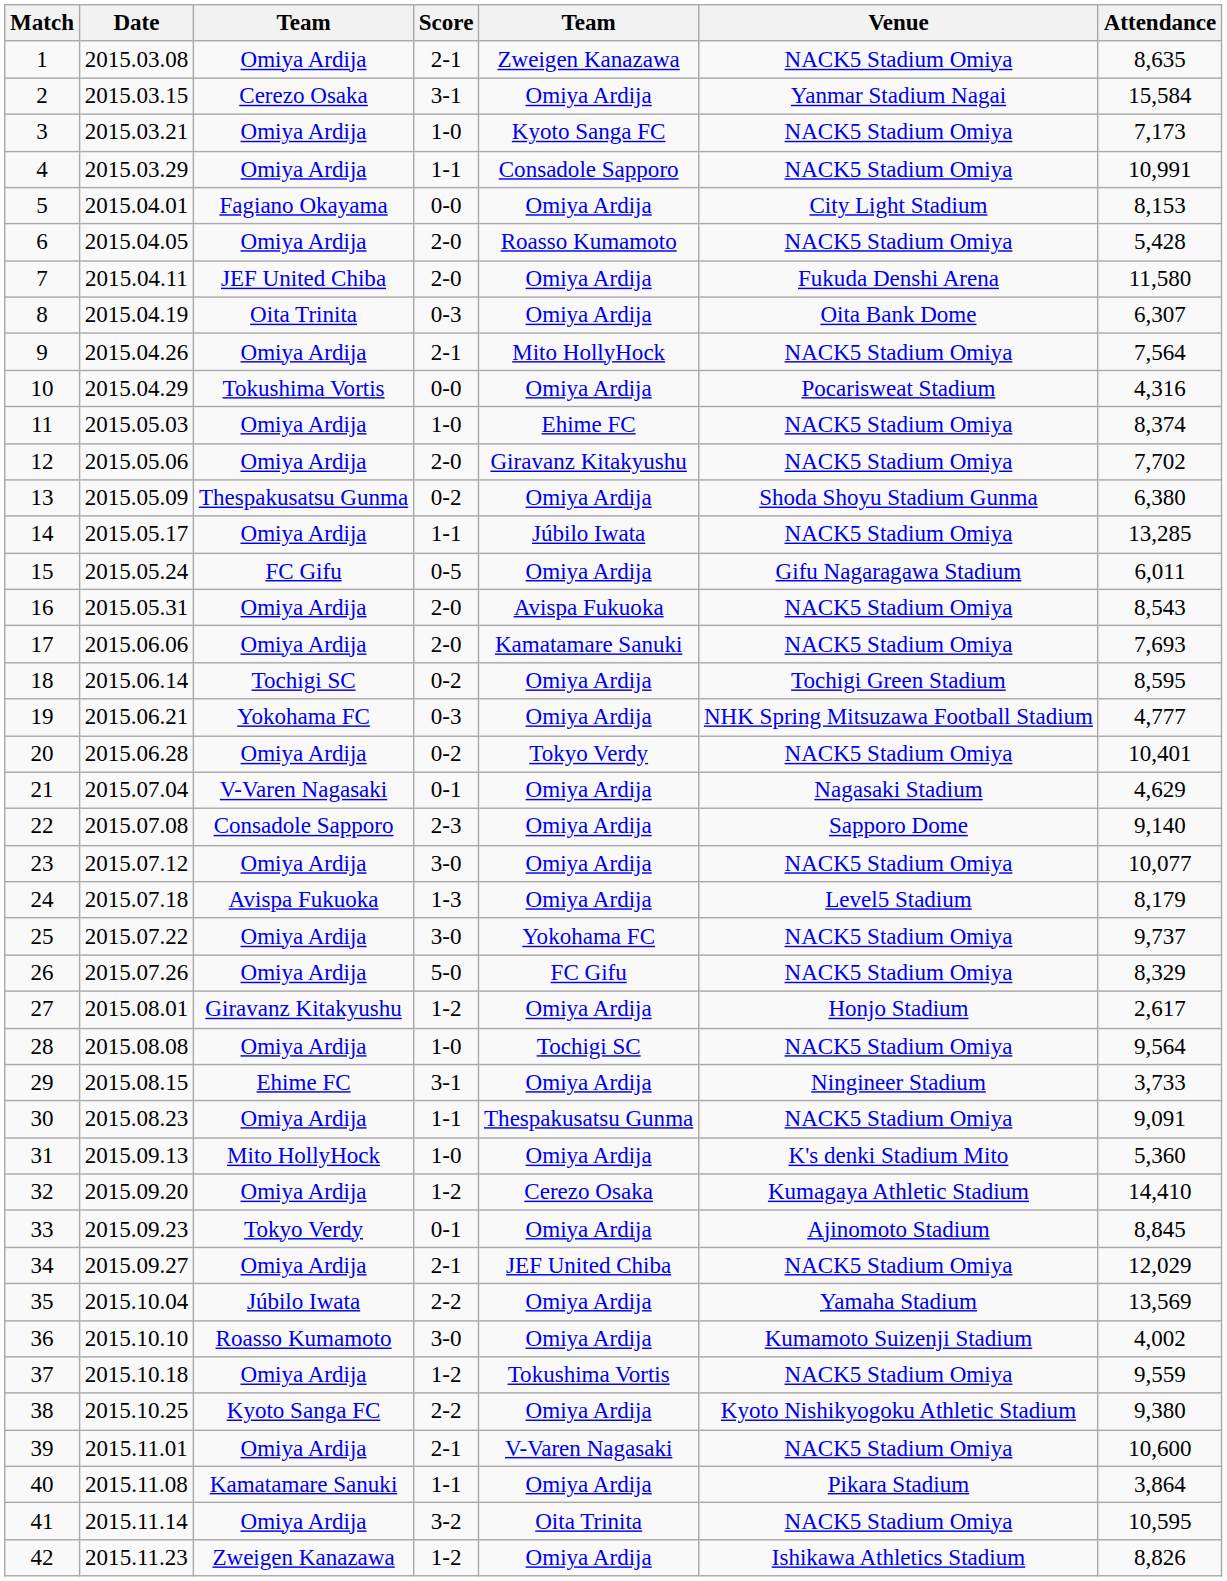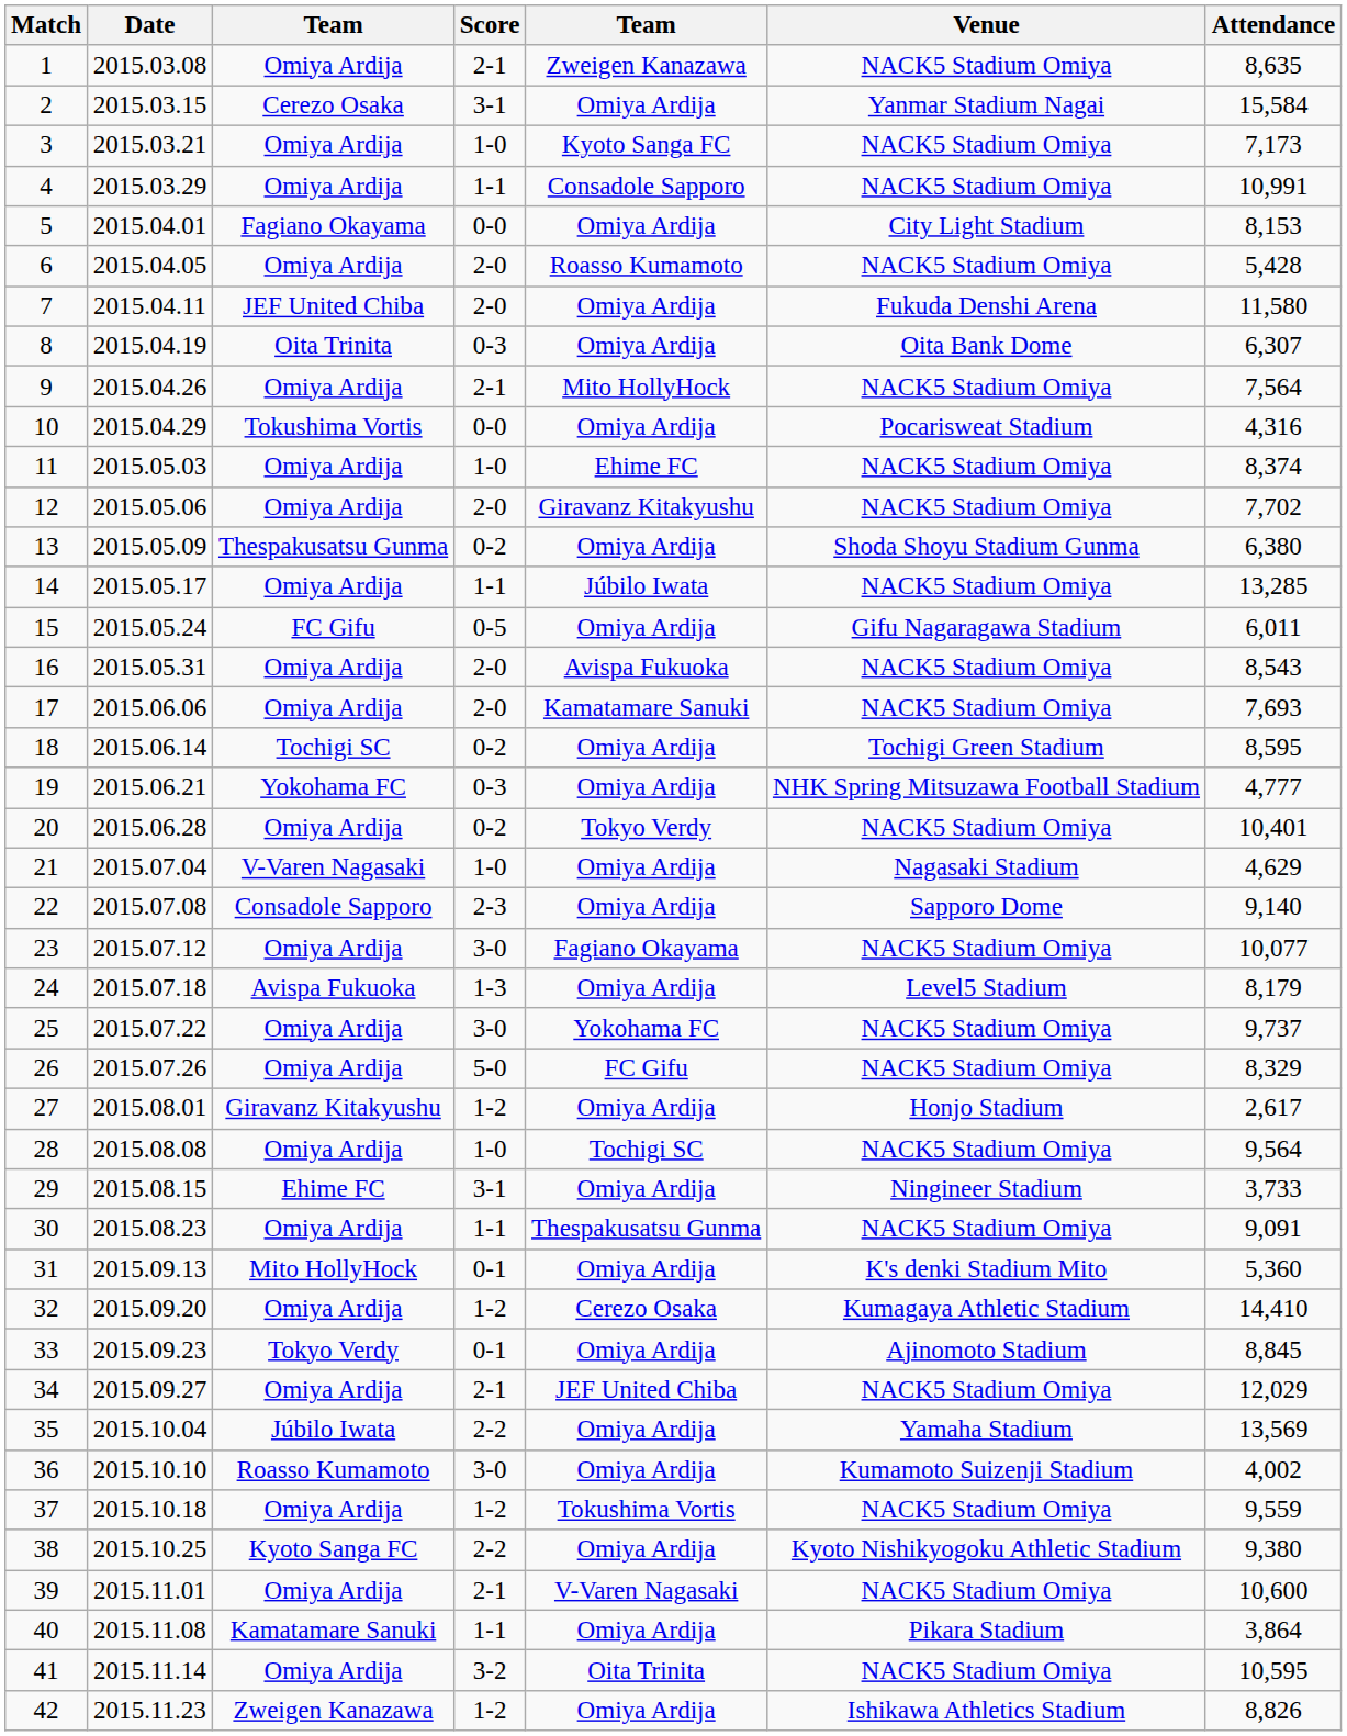 <table class="wikitable" style="text-align:center;">
 <tr>
 <th>Match</th>
 <th>Date</th>
 <th>Team</th>
 <th>Score</th>
 <th>Team</th>
 <th>Venue</th>
 <th>Attendance</th>
 </tr>
 <tr>
 <td>1</td>
 <td>2015.03.08</td>
 <td><a href='#'>Omiya Ardija</a></td>
 <td>2-1</td>
 <td><a href='#'>Zweigen Kanazawa</a></td>
 <td><a href='#'>NACK5 Stadium Omiya</a></td>
 <td>8,635</td>
 </tr>
 <tr>
 <td>2</td>
 <td>2015.03.15</td>
 <td><a href='#'>Cerezo Osaka</a></td>
 <td>3-1</td>
 <td><a href='#'>Omiya Ardija</a></td>
 <td><a href='#'>Yanmar Stadium Nagai</a></td>
 <td>15,584</td>
 </tr>
 <tr>
 <td>3</td>
 <td>2015.03.21</td>
 <td><a href='#'>Omiya Ardija</a></td>
 <td>1-0</td>
 <td><a href='#'>Kyoto Sanga FC</a></td>
 <td><a href='#'>NACK5 Stadium Omiya</a></td>
 <td>7,173</td>
 </tr>
 <tr>
 <td>4</td>
 <td>2015.03.29</td>
 <td><a href='#'>Omiya Ardija</a></td>
 <td>1-1</td>
 <td><a href='#'>Consadole Sapporo</a></td>
 <td><a href='#'>NACK5 Stadium Omiya</a></td>
 <td>10,991</td>
 </tr>
 <tr>
 <td>5</td>
 <td>2015.04.01</td>
 <td><a href='#'>Fagiano Okayama</a></td>
 <td>0-0</td>
 <td><a href='#'>Omiya Ardija</a></td>
 <td><a href='#'>City Light Stadium</a></td>
 <td>8,153</td>
 </tr>
 <tr>
 <td>6</td>
 <td>2015.04.05</td>
 <td><a href='#'>Omiya Ardija</a></td>
 <td>2-0</td>
 <td><a href='#'>Roasso Kumamoto</a></td>
 <td><a href='#'>NACK5 Stadium Omiya</a></td>
 <td>5,428</td>
 </tr>
 <tr>
 <td>7</td>
 <td>2015.04.11</td>
 <td><a href='#'>JEF United Chiba</a></td>
 <td>2-0</td>
 <td><a href='#'>Omiya Ardija</a></td>
 <td><a href='#'>Fukuda Denshi Arena</a></td>
 <td>11,580</td>
 </tr>
 <tr>
 <td>8</td>
 <td>2015.04.19</td>
 <td><a href='#'>Oita Trinita</a></td>
 <td>0-3</td>
 <td><a href='#'>Omiya Ardija</a></td>
 <td><a href='#'>Oita Bank Dome</a></td>
 <td>6,307</td>
 </tr>
 <tr>
 <td>9</td>
 <td>2015.04.26</td>
 <td><a href='#'>Omiya Ardija</a></td>
 <td>2-1</td>
 <td><a href='#'>Mito HollyHock</a></td>
 <td><a href='#'>NACK5 Stadium Omiya</a></td>
 <td>7,564</td>
 </tr>
 <tr>
 <td>10</td>
 <td>2015.04.29</td>
 <td><a href='#'>Tokushima Vortis</a></td>
 <td>0-0</td>
 <td><a href='#'>Omiya Ardija</a></td>
 <td><a href='#'>Pocarisweat Stadium</a></td>
 <td>4,316</td>
 </tr>
 <tr>
 <td>11</td>
 <td>2015.05.03</td>
 <td><a href='#'>Omiya Ardija</a></td>
 <td>1-0</td>
 <td><a href='#'>Ehime FC</a></td>
 <td><a href='#'>NACK5 Stadium Omiya</a></td>
 <td>8,374</td>
 </tr>
 <tr>
 <td>12</td>
 <td>2015.05.06</td>
 <td><a href='#'>Omiya Ardija</a></td>
 <td>2-0</td>
 <td><a href='#'>Giravanz Kitakyushu</a></td>
 <td><a href='#'>NACK5 Stadium Omiya</a></td>
 <td>7,702</td>
 </tr>
 <tr>
 <td>13</td>
 <td>2015.05.09</td>
 <td><a href='#'>Thespakusatsu Gunma</a></td>
 <td>0-2</td>
 <td><a href='#'>Omiya Ardija</a></td>
 <td><a href='#'>Shoda Shoyu Stadium Gunma</a></td>
 <td>6,380</td>
 </tr>
 <tr>
 <td>14</td>
 <td>2015.05.17</td>
 <td><a href='#'>Omiya Ardija</a></td>
 <td>1-1</td>
 <td><a href='#'>Júbilo Iwata</a></td>
 <td><a href='#'>NACK5 Stadium Omiya</a></td>
 <td>13,285</td>
 </tr>
 <tr>
 <td>15</td>
 <td>2015.05.24</td>
 <td><a href='#'>FC Gifu</a></td>
 <td>0-5</td>
 <td><a href='#'>Omiya Ardija</a></td>
 <td><a href='#'>Gifu Nagaragawa Stadium</a></td>
 <td>6,011</td>
 </tr>
 <tr>
 <td>16</td>
 <td>2015.05.31</td>
 <td><a href='#'>Omiya Ardija</a></td>
 <td>2-0</td>
 <td><a href='#'>Avispa Fukuoka</a></td>
 <td><a href='#'>NACK5 Stadium Omiya</a></td>
 <td>8,543</td>
 </tr>
 <tr>
 <td>17</td>
 <td>2015.06.06</td>
 <td><a href='#'>Omiya Ardija</a></td>
 <td>2-0</td>
 <td><a href='#'>Kamatamare Sanuki</a></td>
 <td><a href='#'>NACK5 Stadium Omiya</a></td>
 <td>7,693</td>
 </tr>
 <tr>
 <td>18</td>
 <td>2015.06.14</td>
 <td><a href='#'>Tochigi SC</a></td>
 <td>0-2</td>
 <td><a href='#'>Omiya Ardija</a></td>
 <td><a href='#'>Tochigi Green Stadium</a></td>
 <td>8,595</td>
 </tr>
 <tr>
 <td>19</td>
 <td>2015.06.21</td>
 <td><a href='#'>Yokohama FC</a></td>
 <td>0-3</td>
 <td><a href='#'>Omiya Ardija</a></td>
 <td><a href='#'>NHK Spring Mitsuzawa Football Stadium</a></td>
 <td>4,777</td>
 </tr>
 <tr>
 <td>20</td>
 <td>2015.06.28</td>
 <td><a href='#'>Omiya Ardija</a></td>
 <td>0-2</td>
 <td><a href='#'>Tokyo Verdy</a></td>
 <td><a href='#'>NACK5 Stadium Omiya</a></td>
 <td>10,401</td>
 </tr>
 <tr>
 <td>21</td>
 <td>2015.07.04</td>
 <td><a href='#'>V-Varen Nagasaki</a></td>
-<td>0-1</td>
+<td>1-0</td>
 <td><a href='#'>Omiya Ardija</a></td>
 <td><a href='#'>Nagasaki Stadium</a></td>
 <td>4,629</td>
 </tr>
 <tr>
 <td>22</td>
 <td>2015.07.08</td>
 <td><a href='#'>Consadole Sapporo</a></td>
 <td>2-3</td>
 <td><a href='#'>Omiya Ardija</a></td>
 <td><a href='#'>Sapporo Dome</a></td>
 <td>9,140</td>
 </tr>
 <tr>
 <td>23</td>
 <td>2015.07.12</td>
 <td><a href='#'>Omiya Ardija</a></td>
 <td>3-0</td>
-<td><a href='#'>Omiya Ardija</a></td>
+<td><a href='#'>Fagiano Okayama</a></td>
 <td><a href='#'>NACK5 Stadium Omiya</a></td>
 <td>10,077</td>
 </tr>
 <tr>
 <td>24</td>
 <td>2015.07.18</td>
 <td><a href='#'>Avispa Fukuoka</a></td>
 <td>1-3</td>
 <td><a href='#'>Omiya Ardija</a></td>
 <td><a href='#'>Level5 Stadium</a></td>
 <td>8,179</td>
 </tr>
 <tr>
 <td>25</td>
 <td>2015.07.22</td>
 <td><a href='#'>Omiya Ardija</a></td>
 <td>3-0</td>
 <td><a href='#'>Yokohama FC</a></td>
 <td><a href='#'>NACK5 Stadium Omiya</a></td>
 <td>9,737</td>
 </tr>
 <tr>
 <td>26</td>
 <td>2015.07.26</td>
 <td><a href='#'>Omiya Ardija</a></td>
 <td>5-0</td>
 <td><a href='#'>FC Gifu</a></td>
 <td><a href='#'>NACK5 Stadium Omiya</a></td>
 <td>8,329</td>
 </tr>
 <tr>
 <td>27</td>
 <td>2015.08.01</td>
 <td><a href='#'>Giravanz Kitakyushu</a></td>
 <td>1-2</td>
 <td><a href='#'>Omiya Ardija</a></td>
 <td><a href='#'>Honjo Stadium</a></td>
 <td>2,617</td>
 </tr>
 <tr>
 <td>28</td>
 <td>2015.08.08</td>
 <td><a href='#'>Omiya Ardija</a></td>
 <td>1-0</td>
 <td><a href='#'>Tochigi SC</a></td>
 <td><a href='#'>NACK5 Stadium Omiya</a></td>
 <td>9,564</td>
 </tr>
 <tr>
 <td>29</td>
 <td>2015.08.15</td>
 <td><a href='#'>Ehime FC</a></td>
 <td>3-1</td>
 <td><a href='#'>Omiya Ardija</a></td>
 <td><a href='#'>Ningineer Stadium</a></td>
 <td>3,733</td>
 </tr>
 <tr>
 <td>30</td>
 <td>2015.08.23</td>
 <td><a href='#'>Omiya Ardija</a></td>
 <td>1-1</td>
 <td><a href='#'>Thespakusatsu Gunma</a></td>
 <td><a href='#'>NACK5 Stadium Omiya</a></td>
 <td>9,091</td>
 </tr>
 <tr>
 <td>31</td>
 <td>2015.09.13</td>
 <td><a href='#'>Mito HollyHock</a></td>
-<td>1-0</td>
+<td>0-1</td>
 <td><a href='#'>Omiya Ardija</a></td>
 <td><a href='#'>K's denki Stadium Mito</a></td>
 <td>5,360</td>
 </tr>
 <tr>
 <td>32</td>
 <td>2015.09.20</td>
 <td><a href='#'>Omiya Ardija</a></td>
 <td>1-2</td>
 <td><a href='#'>Cerezo Osaka</a></td>
 <td><a href='#'>Kumagaya Athletic Stadium</a></td>
 <td>14,410</td>
 </tr>
 <tr>
 <td>33</td>
 <td>2015.09.23</td>
 <td><a href='#'>Tokyo Verdy</a></td>
 <td>0-1</td>
 <td><a href='#'>Omiya Ardija</a></td>
 <td><a href='#'>Ajinomoto Stadium</a></td>
 <td>8,845</td>
 </tr>
 <tr>
 <td>34</td>
 <td>2015.09.27</td>
 <td><a href='#'>Omiya Ardija</a></td>
 <td>2-1</td>
 <td><a href='#'>JEF United Chiba</a></td>
 <td><a href='#'>NACK5 Stadium Omiya</a></td>
 <td>12,029</td>
 </tr>
 <tr>
 <td>35</td>
 <td>2015.10.04</td>
 <td><a href='#'>Júbilo Iwata</a></td>
 <td>2-2</td>
 <td><a href='#'>Omiya Ardija</a></td>
 <td><a href='#'>Yamaha Stadium</a></td>
 <td>13,569</td>
 </tr>
 <tr>
 <td>36</td>
 <td>2015.10.10</td>
 <td><a href='#'>Roasso Kumamoto</a></td>
 <td>3-0</td>
 <td><a href='#'>Omiya Ardija</a></td>
 <td><a href='#'>Kumamoto Suizenji Stadium</a></td>
 <td>4,002</td>
 </tr>
 <tr>
 <td>37</td>
 <td>2015.10.18</td>
 <td><a href='#'>Omiya Ardija</a></td>
 <td>1-2</td>
 <td><a href='#'>Tokushima Vortis</a></td>
 <td><a href='#'>NACK5 Stadium Omiya</a></td>
 <td>9,559</td>
 </tr>
 <tr>
 <td>38</td>
 <td>2015.10.25</td>
 <td><a href='#'>Kyoto Sanga FC</a></td>
 <td>2-2</td>
 <td><a href='#'>Omiya Ardija</a></td>
 <td><a href='#'>Kyoto Nishikyogoku Athletic Stadium</a></td>
 <td>9,380</td>
 </tr>
 <tr>
 <td>39</td>
 <td>2015.11.01</td>
 <td><a href='#'>Omiya Ardija</a></td>
 <td>2-1</td>
 <td><a href='#'>V-Varen Nagasaki</a></td>
 <td><a href='#'>NACK5 Stadium Omiya</a></td>
 <td>10,600</td>
 </tr>
 <tr>
 <td>40</td>
 <td>2015.11.08</td>
 <td><a href='#'>Kamatamare Sanuki</a></td>
 <td>1-1</td>
 <td><a href='#'>Omiya Ardija</a></td>
 <td><a href='#'>Pikara Stadium</a></td>
 <td>3,864</td>
 </tr>
 <tr>
 <td>41</td>
 <td>2015.11.14</td>
 <td><a href='#'>Omiya Ardija</a></td>
 <td>3-2</td>
 <td><a href='#'>Oita Trinita</a></td>
 <td><a href='#'>NACK5 Stadium Omiya</a></td>
 <td>10,595</td>
 </tr>
 <tr>
 <td>42</td>
 <td>2015.11.23</td>
 <td><a href='#'>Zweigen Kanazawa</a></td>
 <td>1-2</td>
 <td><a href='#'>Omiya Ardija</a></td>
 <td><a href='#'>Ishikawa Athletics Stadium</a></td>
 <td>8,826</td>
 </tr>
 </table>
